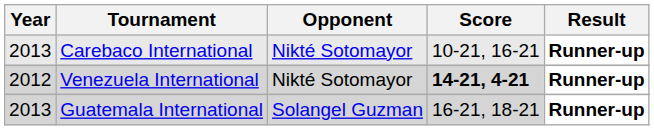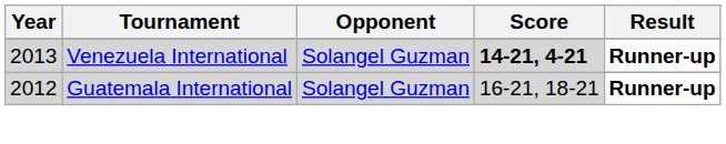 <table class="sortable wikitable" style="font-size: 90%;">
 <tr>
 <th>Year</th>
 <th>Tournament</th>
 <th>Opponent</th>
 <th>Score</th>
 <th>Result</th>
 </tr>
-<tr style="background:#E9E9E9">
+<tr>
+</tr>
+<tr style="background:#D5D5D5">
 <td align="center">2013</td>
-<td align="left"><a href='#'>Carebaco International</a></td>
-<td align="left"> <a href='#'>Nikté Sotomayor</a></td>
-<td align="left">10-21, 16-21</td>
+<td align="left"><a href='#'>Venezuela International</a></td>
+<td align="left"> <a href='#'>Solangel Guzman</a></td>
+<td align="left"><strong>14-21, 4-21</strong></td>
 <td style="text-align:left; background:white"> <strong>Runner-up</strong></td>
 </tr>
 <tr>
 </tr>
 <tr style="background:#D5D5D5">
 <td align="center">2012</td>
-<td align="left"><a href='#'>Venezuela International</a></td>
-<td align="left"> Nikté Sotomayor</td>
-<td align="left"><strong>14-21, 4-21</strong></td>
-<td style="text-align:left; background:white"> <strong>Runner-up</strong></td>
-</tr>
-<tr>
-</tr>
-<tr style="background:#D5D5D5">
-<td align="center">2013</td>
 <td align="left"><a href='#'>Guatemala International</a></td>
 <td align="left"> <a href='#'>Solangel Guzman</a></td>
 <td align="left">16-21, 18-21</td>
 <td style="text-align:left; background:white"> <strong>Runner-up</strong></td>
 </tr>
 </table>
